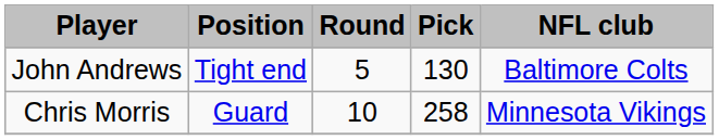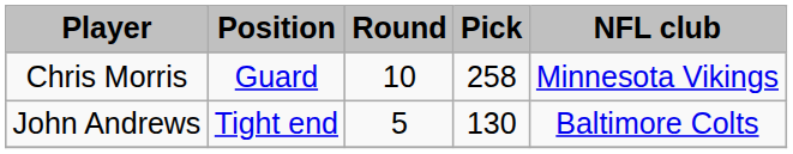 <table class="wikitable" style="text-align:center;">
 <tr style="background:#C0C0C0;">
 <td><strong>Player</strong></td>
 <td><strong>Position</strong></td>
 <td><strong>Round</strong></td>
 <td><strong>Pick</strong></td>
 <td><strong>NFL club</strong></td>
 </tr>
 <tr align="center" bgcolor="">
+<td>Chris Morris</td>
+<td><a href='#'>Guard</a></td>
+<td>10</td>
+<td>258</td>
+<td><a href='#'>Minnesota Vikings</a></td>
+</tr>
+<tr align="center" bgcolor="">
 <td>John Andrews</td>
 <td><a href='#'>Tight end</a></td>
 <td>5</td>
 <td>130</td>
 <td><a href='#'>Baltimore Colts</a></td>
 </tr>
 <tr align="center" bgcolor="">
-<td>Chris Morris</td>
-<td><a href='#'>Guard</a></td>
-<td>10</td>
-<td>258</td>
-<td><a href='#'>Minnesota Vikings</a></td>
-</tr>
-<tr align="center" bgcolor="">
 </tr>
 </table>
